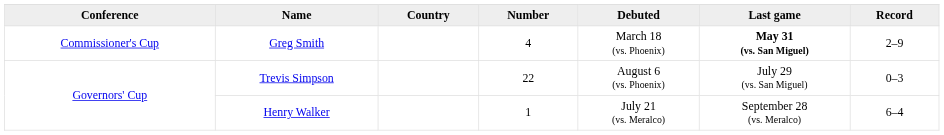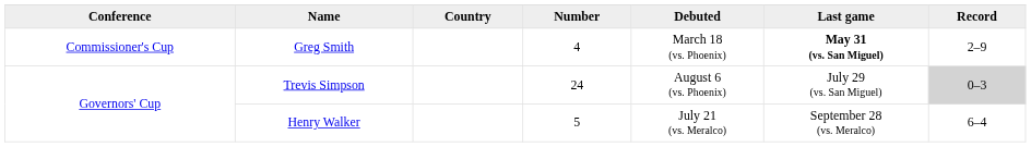 <table border=1 style="border-collapse:collapse; text-align: center; width: 100%" bordercolor="#DFDFDF"  cellpadding="5">
 <tr>
 </tr>
 <tr bgcolor="eeeeee">
 <th>Conference</th>
 <th>Name</th>
 <th>Country</th>
 <th>Number</th>
 <th>Debuted</th>
 <th>Last game</th>
 <th>Record</th>
 </tr>
 <tr>
 <td><a href='#'>Commissioner's Cup</a></td>
 <td><a href='#'>Greg Smith</a></td>
 <td></td>
 <td>4</td>
 <td>March 18<br><small>(vs. Phoenix)</small></td>
 <td><strong>May 31<br><small>(vs. San Miguel)</small></strong></td>
 <td>2–9</td>
 </tr>
 <tr>
 <td rowspan=2><a href='#'>Governors' Cup</a></td>
 <td><a href='#'>Trevis Simpson</a></td>
 <td></td>
-<td>22</td>
+<td>24</td>
 <td>August 6<br><small>(vs. Phoenix)</small></td>
 <td>July 29<br><small>(vs. San Miguel)</small></td>
-<td>0–3</td>
+<td style="background: lightgrey;">0–3</td>
 </tr>
 <tr>
 <td><a href='#'>Henry Walker</a></td>
 <td></td>
-<td>1</td>
+<td>5</td>
 <td>July 21<br><small>(vs. Meralco)</small></td>
 <td>September 28<br><small>(vs. Meralco)</small></td>
 <td>6–4</td>
 </tr>
 </table>
